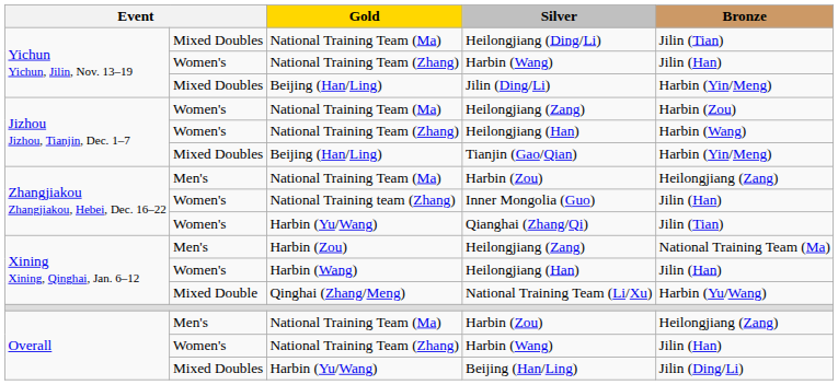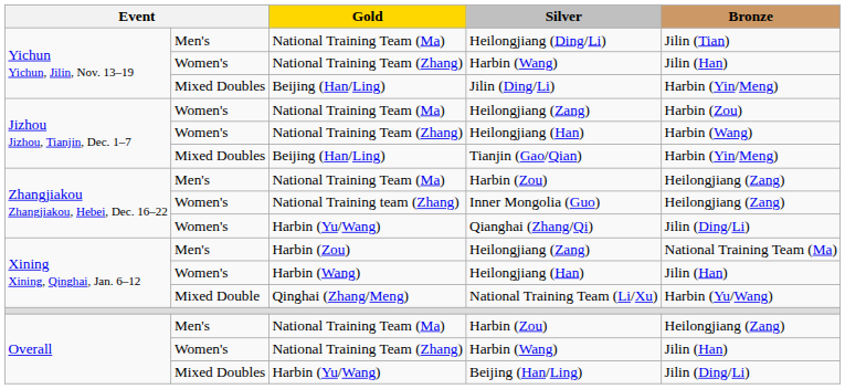 <table class="wikitable">
 <tr>
 <th colspan="2">Event</th>
 <th style="background:gold">Gold</th>
 <th style="background:silver">Silver</th>
 <th style="background:#cc9966">Bronze</th>
 </tr>
 <tr>
 <td rowspan="3"><a href='#'>Yichun</a><br><small><a href='#'>Yichun</a>, <a href='#'>Jilin</a>, Nov. 13–19</small></td>
-<td>Mixed Doubles </td>
+<td>Men's </td>
 <td>National Training Team (<a href='#'>Ma</a>)</td>
 <td>Heilongjiang (<a href='#'>Ding</a>/<a href='#'>Li</a>)</td>
 <td>Jilin (<a href='#'>Tian</a>)</td>
 </tr>
 <tr>
 <td>Women's </td>
 <td>National Training Team (<a href='#'>Zhang</a>)</td>
 <td>Harbin (<a href='#'>Wang</a>)</td>
 <td>Jilin (<a href='#'>Han</a>)</td>
 </tr>
 <tr>
 <td>Mixed Doubles </td>
 <td>Beijing (<a href='#'>Han</a>/<a href='#'>Ling</a>)</td>
 <td>Jilin (<a href='#'>Ding</a>/<a href='#'>Li</a>)</td>
 <td>Harbin (<a href='#'>Yin</a>/<a href='#'>Meng</a>)</td>
 </tr>
 <tr>
 <td rowspan="3"><a href='#'>Jizhou</a><br><small><a href='#'>Jizhou</a>, <a href='#'>Tianjin</a>, Dec. 1–7</small></td>
 <td>Women's</td>
 <td>National Training Team (<a href='#'>Ma</a>)</td>
 <td>Heilongjiang (<a href='#'>Zang</a>)</td>
 <td>Harbin (<a href='#'>Zou</a>)</td>
 </tr>
 <tr>
 <td>Women's </td>
 <td>National Training Team (<a href='#'>Zhang</a>)</td>
 <td>Heilongjiang (<a href='#'>Han</a>)</td>
 <td>Harbin (<a href='#'>Wang</a>)</td>
 </tr>
 <tr>
 <td>Mixed Doubles </td>
 <td>Beijing (<a href='#'>Han</a>/<a href='#'>Ling</a>)</td>
 <td>Tianjin (<a href='#'>Gao</a>/<a href='#'>Qian</a>)</td>
 <td>Harbin (<a href='#'>Yin</a>/<a href='#'>Meng</a>)</td>
 </tr>
 <tr>
 <td rowspan="3"><a href='#'>Zhangjiakou</a><br><small><a href='#'>Zhangjiakou</a>, <a href='#'>Hebei</a>, Dec. 16–22</small></td>
 <td>Men's </td>
 <td>National Training Team (<a href='#'>Ma</a>)</td>
 <td>Harbin (<a href='#'>Zou</a>)</td>
 <td>Heilongjiang (<a href='#'>Zang</a>)</td>
 </tr>
 <tr>
 <td>Women's </td>
 <td>National Training team (<a href='#'>Zhang</a>)</td>
 <td>Inner Mongolia (<a href='#'>Guo</a>)</td>
-<td>Jilin (<a href='#'>Han</a>)</td>
+<td>Heilongjiang (<a href='#'>Zang</a>)</td>
 </tr>
 <tr>
 <td>Women's</td>
 <td>Harbin (<a href='#'>Yu</a>/<a href='#'>Wang</a>)</td>
 <td>Qianghai (<a href='#'>Zhang</a>/<a href='#'>Qi</a>)</td>
-<td>Jilin (<a href='#'>Tian</a>)</td>
+<td>Jilin (<a href='#'>Ding</a>/<a href='#'>Li</a>)</td>
 </tr>
 <tr>
 <td rowspan="3"><a href='#'>Xining</a><br><small><a href='#'>Xining</a>, <a href='#'>Qinghai</a>, Jan. 6–12</small></td>
 <td>Men's </td>
 <td>Harbin (<a href='#'>Zou</a>)</td>
 <td>Heilongjiang (<a href='#'>Zang</a>)</td>
 <td>National Training Team (<a href='#'>Ma</a>)</td>
 </tr>
 <tr>
 <td>Women's</td>
 <td>Harbin (<a href='#'>Wang</a>)</td>
 <td>Heilongjiang (<a href='#'>Han</a>)</td>
 <td>Jilin (<a href='#'>Han</a>)</td>
 </tr>
 <tr>
 <td>Mixed Double</td>
 <td>Qinghai (<a href='#'>Zhang</a>/<a href='#'>Meng</a>)</td>
 <td>National Training Team (<a href='#'>Li</a>/<a href='#'>Xu</a>)</td>
 <td>Harbin (<a href='#'>Yu</a>/<a href='#'>Wang</a>)</td>
 </tr>
 <tr bgcolor=#DDDDDD>
 <td colspan=5></td>
 </tr>
 <tr>
 <td rowspan="3"><a href='#'>Overall</a></td>
 <td>Men's</td>
 <td>National Training Team (<a href='#'>Ma</a>)</td>
 <td>Harbin (<a href='#'>Zou</a>)</td>
 <td>Heilongjiang (<a href='#'>Zang</a>)</td>
 </tr>
 <tr>
 <td>Women's</td>
 <td>National Training Team (<a href='#'>Zhang</a>)</td>
 <td>Harbin (<a href='#'>Wang</a>)</td>
 <td>Jilin (<a href='#'>Han</a>)</td>
 </tr>
 <tr>
 <td>Mixed Doubles</td>
 <td>Harbin (<a href='#'>Yu</a>/<a href='#'>Wang</a>)</td>
 <td>Beijing (<a href='#'>Han</a>/<a href='#'>Ling</a>)</td>
 <td>Jilin (<a href='#'>Ding</a>/<a href='#'>Li</a>)</td>
 </tr>
 </table>
